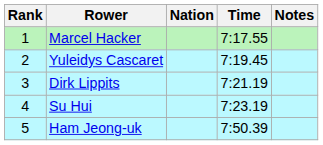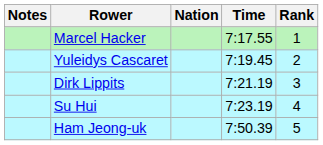 <table class="wikitable sortable" style="text-align:center">
 <tr>
-<th>Rank</th>
+<th>Notes</th>
 <th>Rower</th>
 <th>Nation</th>
 <th>Time</th>
-<th>Notes</th>
+<th>Rank</th>
 </tr>
 <tr bgcolor=bbf3bb>
-<td>1</td>
+<td></td>
 <td align=left><a href='#'>Marcel Hacker</a></td>
 <td align=left></td>
 <td>7:17.55</td>
-<td></td>
+<td>1</td>
 </tr>
 <tr bgcolor=bbf9ff>
-<td>2</td>
+<td></td>
 <td align=left><a href='#'>Yuleidys Cascaret</a></td>
 <td align=left></td>
 <td>7:19.45</td>
-<td></td>
+<td>2</td>
 </tr>
 <tr bgcolor=bbf9ff>
-<td>3</td>
+<td></td>
 <td align=left><a href='#'>Dirk Lippits</a></td>
 <td align=left></td>
 <td>7:21.19</td>
-<td></td>
+<td>3</td>
 </tr>
 <tr bgcolor=bbf9ff>
-<td>4</td>
+<td></td>
 <td align=left><a href='#'>Su Hui</a></td>
 <td align=left></td>
 <td>7:23.19</td>
-<td></td>
+<td>4</td>
 </tr>
 <tr bgcolor=bbf9ff>
-<td>5</td>
+<td></td>
 <td align=left><a href='#'>Ham Jeong-uk</a></td>
 <td align=left></td>
 <td>7:50.39</td>
-<td></td>
+<td>5</td>
 </tr>
 </table>
